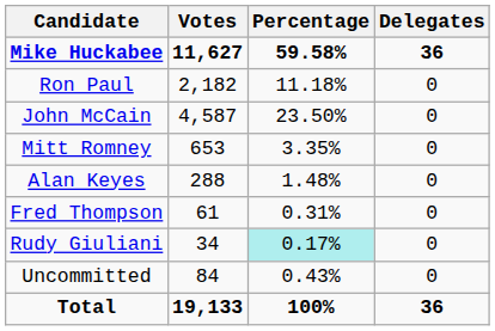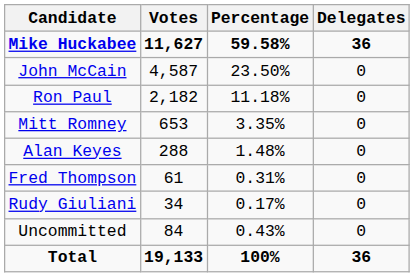 <table class="wikitable" style="text-align:center;">
 <tr>
 <th>Candidate</th>
 <th>Votes</th>
 <th>Percentage</th>
 <th>Delegates</th>
 </tr>
 <tr>
 <td><strong><a href='#'>Mike Huckabee</a></strong></td>
 <td><strong>11,627</strong></td>
 <td><strong>59.58%</strong></td>
 <td><strong>36</strong></td>
 </tr>
 <tr>
+<td><a href='#'>John McCain</a></td>
+<td>4,587</td>
+<td>23.50%</td>
+<td>0</td>
+</tr>
+<tr>
 <td><a href='#'>Ron Paul</a></td>
 <td>2,182</td>
 <td>11.18%</td>
-<td>0</td>
-</tr>
-<tr>
-<td><a href='#'>John McCain</a></td>
-<td>4,587</td>
-<td>23.50%</td>
 <td>0</td>
 </tr>
 <tr>
 <td><a href='#'>Mitt Romney</a></td>
 <td>653</td>
 <td>3.35%</td>
 <td>0</td>
 </tr>
 <tr>
 <td><a href='#'>Alan Keyes</a></td>
 <td>288</td>
 <td>1.48%</td>
 <td>0</td>
 </tr>
 <tr>
 <td><a href='#'>Fred Thompson</a></td>
 <td>61</td>
 <td>0.31%</td>
 <td>0</td>
 </tr>
 <tr>
 <td><a href='#'>Rudy Giuliani</a></td>
 <td>34</td>
-<td style="background: paleturquoise;">0.17%</td>
+<td>0.17%</td>
 <td>0</td>
 </tr>
 <tr>
 <td>Uncommitted</td>
 <td>84</td>
 <td>0.43%</td>
 <td>0</td>
 </tr>
 <tr>
 <td><strong>Total</strong></td>
 <td><strong>19,133</strong></td>
 <td><strong>100%</strong></td>
 <td><strong>36</strong></td>
 </tr>
 </table>
